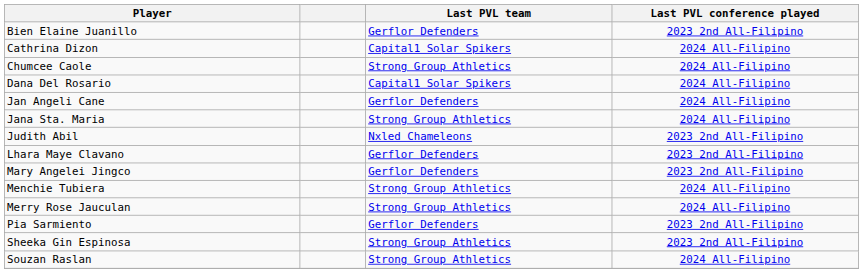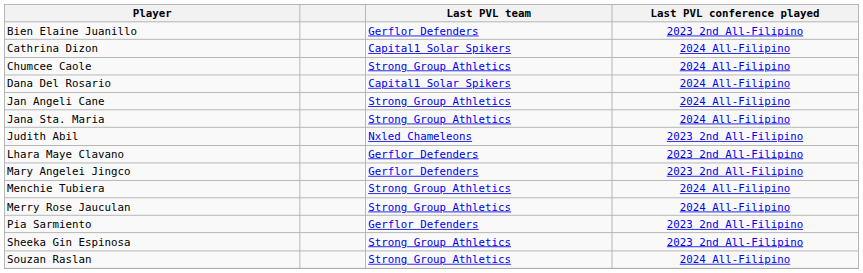 <table class="wikitable sortable" style="width:65%; font-size:100%; text-align:left">
 <tr>
 <th width=18%>Player</th>
 <th width=4%></th>
 <th width=15%>Last PVL team</th>
 <th width=15%>Last PVL conference played</th>
 </tr>
 <tr>
 <td>Bien Elaine Juanillo</td>
 <td align=center></td>
 <td><a href='#'>Gerflor Defenders</a></td>
 <td align=center><a href='#'>2023 2nd All-Filipino</a></td>
 </tr>
 <tr>
 <td>Cathrina Dizon</td>
 <td align=center></td>
 <td><a href='#'>Capital1 Solar Spikers</a></td>
 <td align=center><a href='#'>2024 All-Filipino</a></td>
 </tr>
 <tr>
 <td>Chumcee Caole</td>
 <td align=center></td>
 <td><a href='#'>Strong Group Athletics</a></td>
 <td align=center><a href='#'>2024 All-Filipino</a></td>
 </tr>
 <tr>
 <td>Dana Del Rosario</td>
 <td align=center></td>
 <td><a href='#'>Capital1 Solar Spikers</a></td>
 <td align=center><a href='#'>2024 All-Filipino</a></td>
 </tr>
 <tr>
 <td>Jan Angeli Cane</td>
 <td align=center></td>
-<td><a href='#'>Gerflor Defenders</a></td>
+<td><a href='#'>Strong Group Athletics</a></td>
 <td align=center><a href='#'>2024 All-Filipino</a></td>
 </tr>
 <tr>
 <td>Jana Sta. Maria</td>
 <td align=center></td>
 <td><a href='#'>Strong Group Athletics</a></td>
 <td align=center><a href='#'>2024 All-Filipino</a></td>
 </tr>
 <tr>
 <td>Judith Abil</td>
 <td align=center></td>
 <td><a href='#'>Nxled Chameleons</a></td>
 <td align=center><a href='#'>2023 2nd All-Filipino</a></td>
 </tr>
 <tr>
 <td>Lhara Maye Clavano</td>
 <td align=center></td>
 <td><a href='#'>Gerflor Defenders</a></td>
 <td align=center><a href='#'>2023 2nd All-Filipino</a></td>
 </tr>
 <tr>
 <td>Mary Angelei Jingco</td>
 <td align=center></td>
 <td><a href='#'>Gerflor Defenders</a></td>
 <td align=center><a href='#'>2023 2nd All-Filipino</a></td>
 </tr>
 <tr>
 <td>Menchie Tubiera</td>
 <td align=center></td>
 <td><a href='#'>Strong Group Athletics</a></td>
 <td align=center><a href='#'>2024 All-Filipino</a></td>
 </tr>
 <tr>
 <td>Merry Rose Jauculan</td>
 <td align=center></td>
 <td><a href='#'>Strong Group Athletics</a></td>
 <td align=center><a href='#'>2024 All-Filipino</a></td>
 </tr>
 <tr>
 <td>Pia Sarmiento</td>
 <td align=center></td>
 <td><a href='#'>Gerflor Defenders</a></td>
 <td align=center><a href='#'>2023 2nd All-Filipino</a></td>
 </tr>
 <tr>
 <td>Sheeka Gin Espinosa</td>
 <td align=center></td>
 <td><a href='#'>Strong Group Athletics</a></td>
 <td align=center><a href='#'>2023 2nd All-Filipino</a></td>
 </tr>
 <tr>
 <td>Souzan Raslan</td>
 <td align=center></td>
 <td><a href='#'>Strong Group Athletics</a></td>
 <td align=center><a href='#'>2024 All-Filipino</a></td>
 </tr>
 <tr>
 </tr>
 </table>
